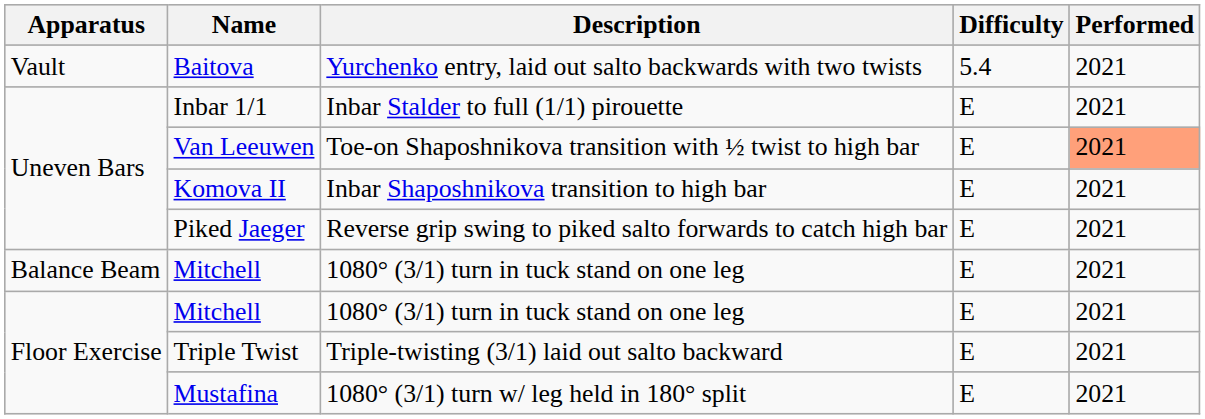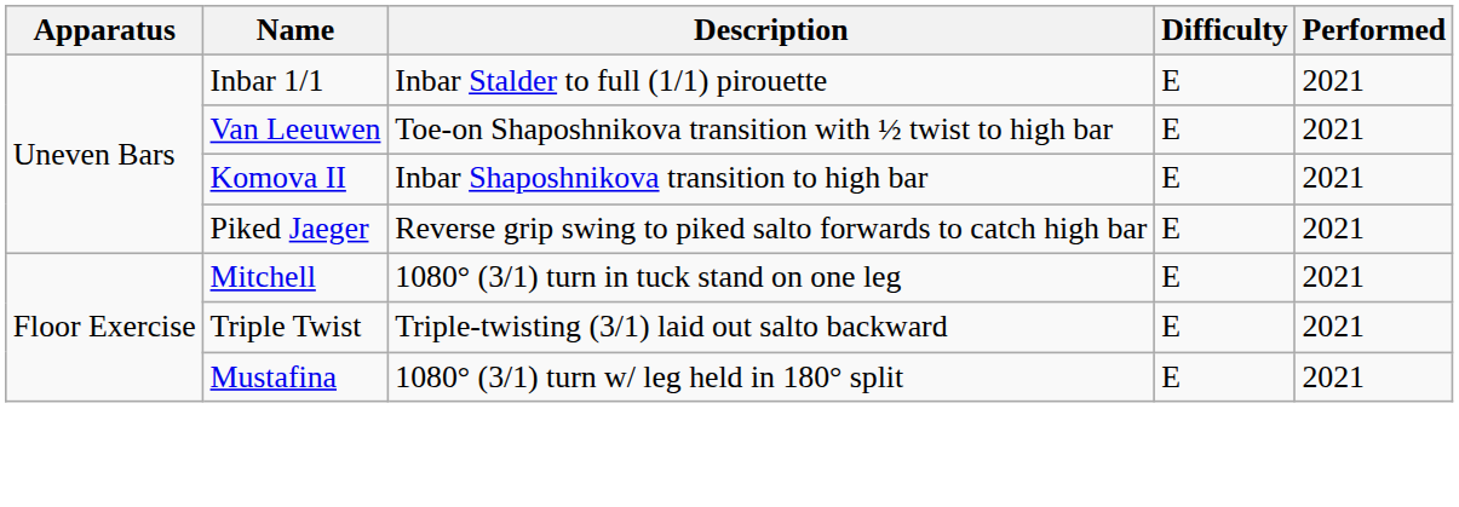 <table class="wikitable">
 <tr>
 <th>Apparatus</th>
 <th>Name</th>
 <th>Description</th>
 <th>Difficulty</th>
 <th>Performed</th>
-</tr>
-<tr>
-<td rowspan="1">Vault</td>
-<td><a href='#'>Baitova</a></td>
-<td><a href='#'>Yurchenko</a> entry, laid out salto backwards with two twists</td>
-<td>5.4</td>
-<td>2021</td>
 </tr>
 <tr>
 <td rowspan="4">Uneven Bars</td>
 <td>Inbar 1/1</td>
 <td>Inbar <a href='#'>Stalder</a> to full (1/1) pirouette</td>
 <td>E</td>
 <td>2021</td>
 </tr>
 <tr>
 <td><a href='#'>Van Leeuwen</a></td>
 <td>Toe-on Shaposhnikova transition with ½ twist to high bar</td>
 <td>E</td>
-<td style="background: lightsalmon;">2021</td>
+<td>2021</td>
 </tr>
 <tr>
 <td><a href='#'>Komova II</a></td>
 <td>Inbar <a href='#'>Shaposhnikova</a> transition to high bar</td>
 <td>E</td>
 <td>2021</td>
 </tr>
 <tr>
 <td>Piked <a href='#'>Jaeger</a></td>
 <td>Reverse grip swing to piked salto forwards to catch high bar</td>
-<td>E</td>
-<td>2021</td>
-</tr>
-<tr>
-<td rowspan="1">Balance Beam</td>
-<td><a href='#'>Mitchell</a></td>
-<td>1080° (3/1) turn in tuck stand on one leg</td>
 <td>E</td>
 <td>2021</td>
 </tr>
 <tr>
 <td rowspan="3">Floor Exercise</td>
 <td><a href='#'>Mitchell</a></td>
 <td>1080° (3/1) turn in tuck stand on one leg</td>
 <td>E</td>
 <td>2021</td>
 </tr>
 <tr>
 <td>Triple Twist</td>
 <td>Triple-twisting (3/1) laid out salto backward</td>
 <td>E</td>
 <td>2021</td>
 </tr>
 <tr>
 <td><a href='#'>Mustafina</a></td>
 <td>1080° (3/1) turn w/ leg held in 180° split</td>
 <td>E</td>
 <td>2021</td>
 </tr>
 </table>
